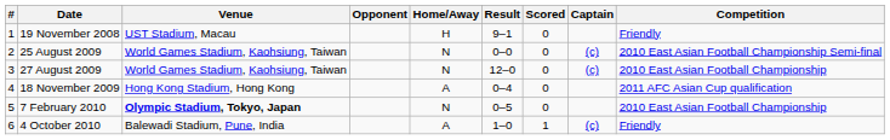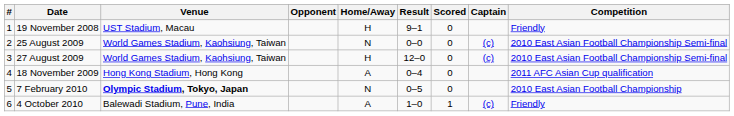 <table class="wikitable" style="font-size:90%; text-align: left;">
 <tr bgcolor="#CCCCCC" align="center">
 <th>#</th>
 <th>Date</th>
 <th>Venue</th>
 <th>Opponent</th>
 <th>Home/Away</th>
 <th>Result</th>
 <th>Scored</th>
 <th>Captain</th>
 <th>Competition</th>
 </tr>
 <tr>
 <td>1</td>
 <td>19 November 2008</td>
 <td><a href='#'>UST Stadium</a>, Macau</td>
 <td></td>
 <td align=center>H</td>
 <td align=center>9–1</td>
 <td align=center>0</td>
 <td></td>
 <td><a href='#'>Friendly</a></td>
 </tr>
 <tr>
 <td>2</td>
 <td>25 August 2009</td>
 <td><a href='#'>World Games Stadium</a>, <a href='#'>Kaohsiung</a>, Taiwan</td>
 <td></td>
 <td align=center>N</td>
 <td align=center>0–0</td>
 <td align=center>0</td>
 <td align=center><a href='#'>(c)</a></td>
 <td><a href='#'>2010 East Asian Football Championship Semi-final</a></td>
 </tr>
 <tr>
 <td>3</td>
 <td>27 August 2009</td>
 <td><a href='#'>World Games Stadium</a>, <a href='#'>Kaohsiung</a>, Taiwan</td>
 <td></td>
-<td align=center>N</td>
+<td align=center>H</td>
 <td align=center>12–0</td>
 <td align=center>0</td>
 <td align=center><a href='#'>(c)</a></td>
-<td><a href='#'>2010 East Asian Football Championship</a></td>
+<td><a href='#'>2010 East Asian Football Championship Semi-final</a></td>
 </tr>
 <tr>
 <td>4</td>
 <td>18 November 2009</td>
 <td><a href='#'>Hong Kong Stadium</a>, Hong Kong</td>
 <td></td>
 <td align=center>A</td>
 <td align=center>0–4</td>
 <td align=center>0</td>
 <td></td>
 <td><a href='#'>2011 AFC Asian Cup qualification</a></td>
 </tr>
 <tr>
 <td>5</td>
 <td>7 February 2010</td>
 <td><strong><a href='#'>Olympic Stadium</a>, Tokyo, Japan</strong></td>
 <td></td>
 <td align=center>N</td>
 <td align=center>0–5</td>
 <td align=center>0</td>
 <td></td>
 <td><a href='#'>2010 East Asian Football Championship</a></td>
 </tr>
 <tr>
 <td>6</td>
 <td>4 October 2010</td>
 <td>Balewadi Stadium, <a href='#'>Pune</a>, India</td>
 <td></td>
 <td align=center>A</td>
 <td align=center>1–0</td>
 <td align=center>1</td>
 <td align=center><a href='#'>(c)</a></td>
 <td><a href='#'>Friendly</a></td>
 </tr>
 </table>
